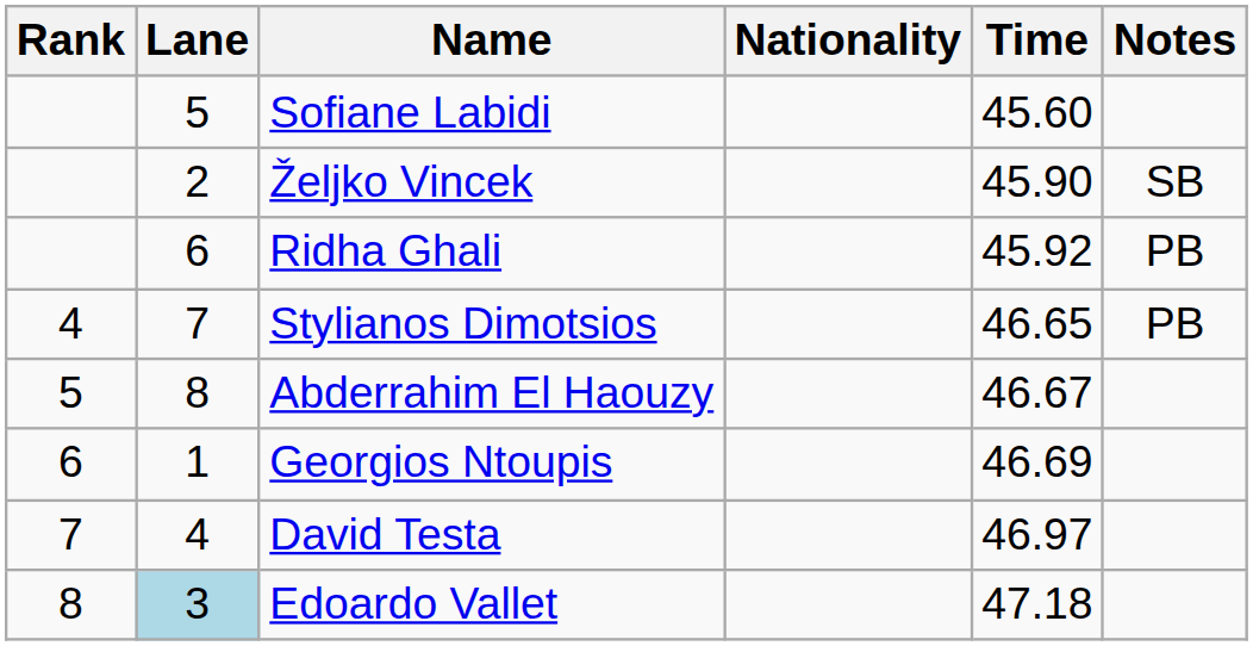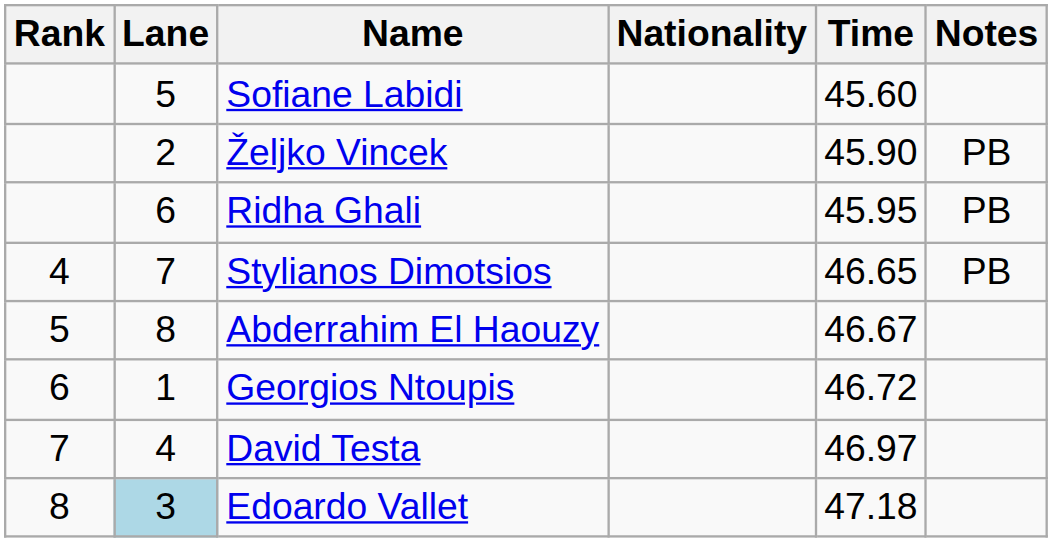 <table class="wikitable sortable" style="text-align:center">
 <tr>
 <th>Rank</th>
 <th>Lane</th>
 <th>Name</th>
 <th>Nationality</th>
 <th>Time</th>
 <th>Notes</th>
 </tr>
 <tr>
 <td></td>
 <td>5</td>
 <td align=left><a href='#'>Sofiane Labidi</a></td>
 <td align=left></td>
 <td>45.60</td>
 <td></td>
 </tr>
 <tr>
 <td></td>
 <td>2</td>
 <td align=left><a href='#'>Željko Vincek</a></td>
 <td align=left></td>
 <td>45.90</td>
-<td>SB</td>
+<td>PB</td>
 </tr>
 <tr>
 <td></td>
 <td>6</td>
 <td align=left><a href='#'>Ridha Ghali</a></td>
 <td align=left></td>
-<td>45.92</td>
+<td>45.95</td>
 <td>PB</td>
 </tr>
 <tr>
 <td>4</td>
 <td>7</td>
 <td align=left><a href='#'>Stylianos Dimotsios</a></td>
 <td align=left></td>
 <td>46.65</td>
 <td>PB</td>
 </tr>
 <tr>
 <td>5</td>
 <td>8</td>
 <td align=left><a href='#'>Abderrahim El Haouzy</a></td>
 <td align=left></td>
 <td>46.67</td>
 <td></td>
 </tr>
 <tr>
 <td>6</td>
 <td>1</td>
 <td align=left><a href='#'>Georgios Ntoupis</a></td>
 <td align=left></td>
-<td>46.69</td>
+<td>46.72</td>
 <td></td>
 </tr>
 <tr>
 <td>7</td>
 <td>4</td>
 <td align=left><a href='#'>David Testa</a></td>
 <td align=left></td>
 <td>46.97</td>
 <td></td>
 </tr>
 <tr>
 <td>8</td>
 <td style="background: lightblue;">3</td>
 <td align=left><a href='#'>Edoardo Vallet</a></td>
 <td align=left></td>
 <td>47.18</td>
 <td></td>
 </tr>
 </table>
